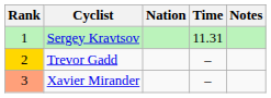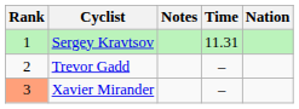 <table class="wikitable sortable" style="text-align:center">
 <tr>
 <th>Rank</th>
 <th>Cyclist</th>
+<th>Notes</th>
+<th>Time</th>
 <th>Nation</th>
-<th>Time</th>
-<th>Notes</th>
 </tr>
 <tr bgcolor=bbf3bb>
 <td>1</td>
 <td align=left data-sort-value="Kravtsov, Sergey"><a href='#'>Sergey Kravtsov</a></td>
+<td></td>
+<td>11.31</td>
 <td align=left></td>
-<td>11.31</td>
-<td></td>
 </tr>
 <tr>
-<td style="background: gold;">2</td>
+<td>2</td>
 <td align=left data-sort-value="Gadd, Trevor"><a href='#'>Trevor Gadd</a></td>
+<td></td>
+<td>–</td>
 <td align=left></td>
-<td>–</td>
-<td></td>
 </tr>
 <tr>
 <td style="background: lightsalmon;">3</td>
 <td align=left data-sort-value="Mirander, Xavier"><a href='#'>Xavier Mirander</a></td>
+<td></td>
+<td>–</td>
 <td align=left></td>
-<td>–</td>
-<td></td>
 </tr>
 </table>
